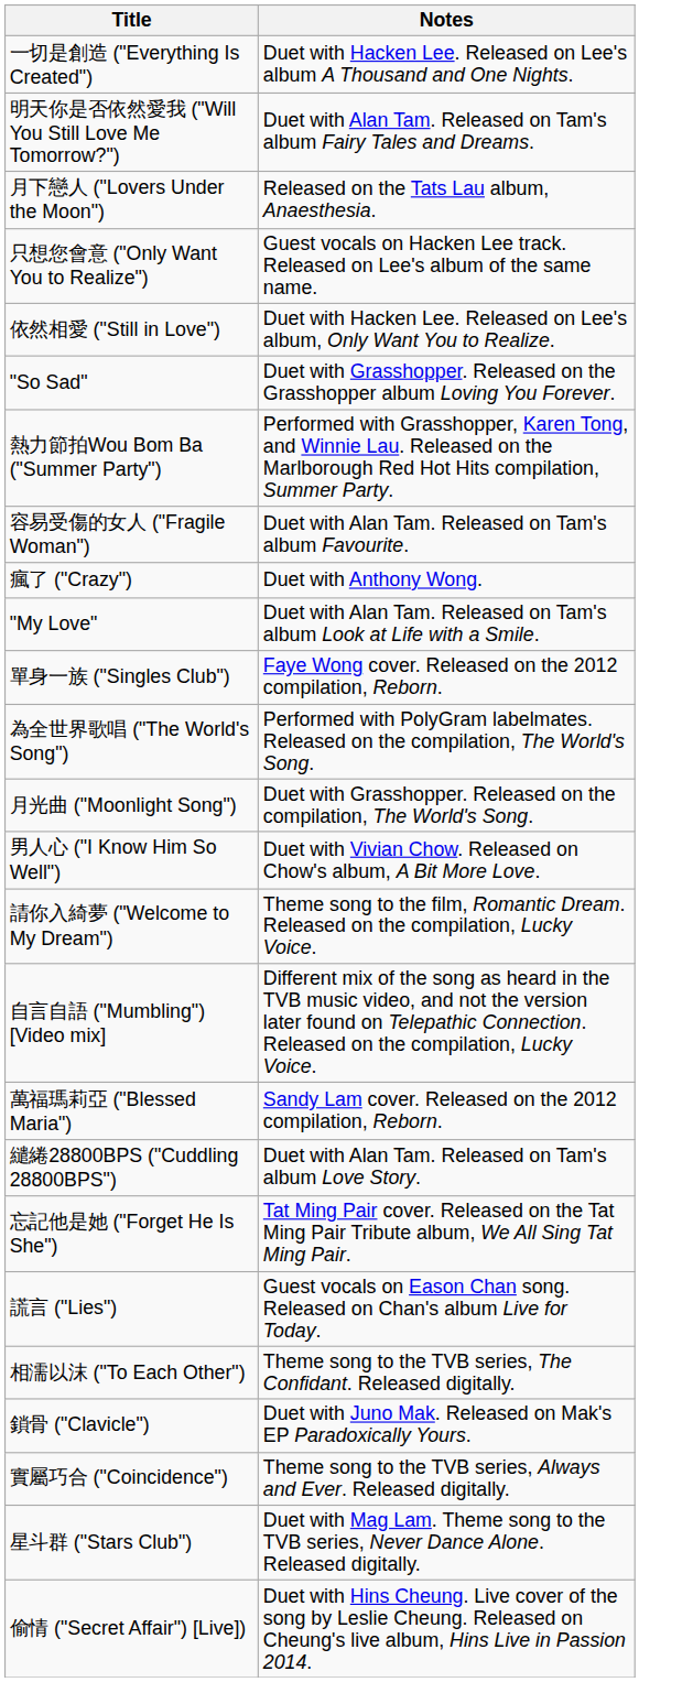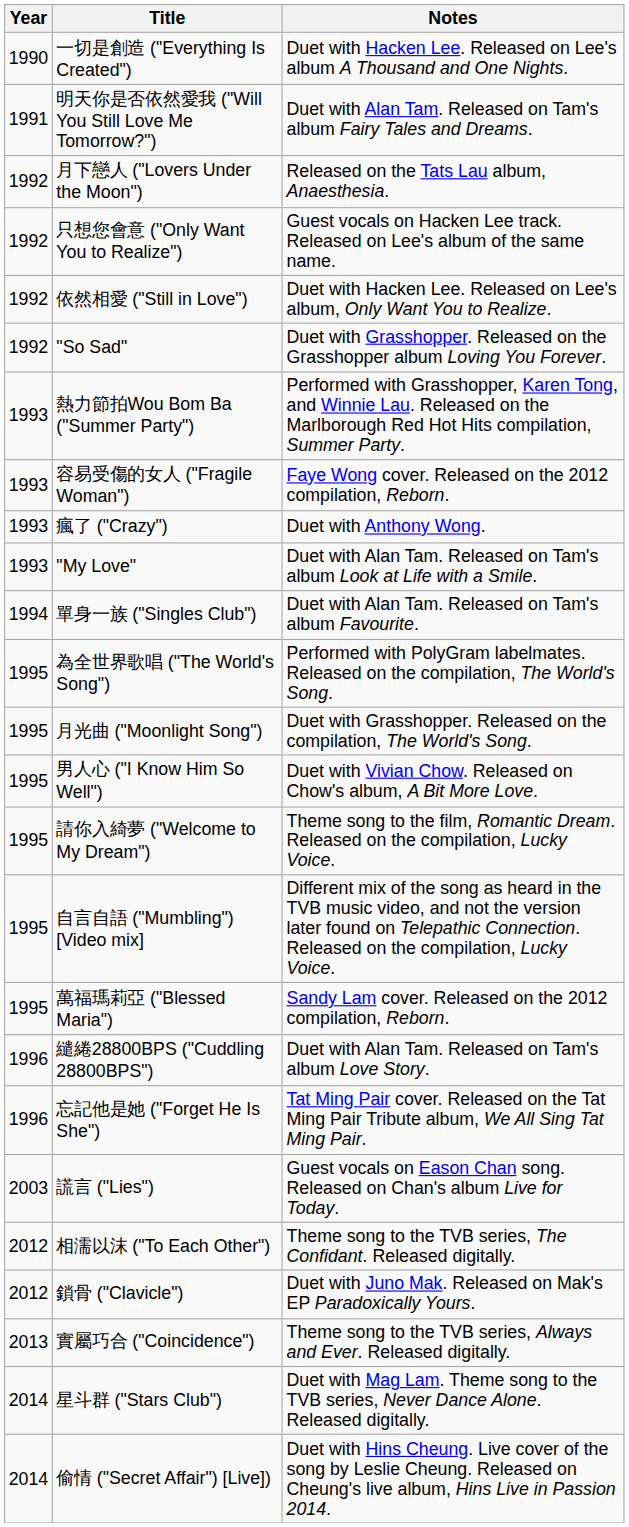 <table class="wikitable">
 <tr>
+<th scope="col" style="width: 30px;">Year</th>
 <th scope="col" style="width: 200px;">Title</th>
 <th scope="col" style="width: 300px;">Notes</th>
 </tr>
 <tr>
+<td>1990</td>
 <td>一切是創造 ("Everything Is Created")</td>
 <td>Duet with <a href='#'>Hacken Lee</a>. Released on Lee's album <em>A Thousand and One Nights</em>.</td>
 </tr>
 <tr>
+<td>1991</td>
 <td>明天你是否依然愛我 ("Will You Still Love Me Tomorrow?")</td>
 <td>Duet with <a href='#'>Alan Tam</a>. Released on Tam's album <em>Fairy Tales and Dreams</em>.</td>
 </tr>
 <tr>
+<td>1992</td>
 <td>月下戀人 ("Lovers Under the Moon")</td>
 <td>Released on the <a href='#'>Tats Lau</a> album, <em>Anaesthesia</em>.</td>
 </tr>
 <tr>
+<td>1992</td>
 <td>只想您會意 ("Only Want You to Realize")</td>
 <td>Guest vocals on Hacken Lee track. Released on Lee's album of the same name.</td>
 </tr>
 <tr>
+<td>1992</td>
 <td>依然相愛 ("Still in Love")</td>
 <td>Duet with Hacken Lee. Released on Lee's album, <em>Only Want You to Realize</em>.</td>
 </tr>
 <tr>
+<td>1992</td>
 <td>"So Sad"</td>
 <td>Duet with <a href='#'>Grasshopper</a>. Released on the Grasshopper album <em>Loving You Forever</em>.</td>
 </tr>
 <tr>
+<td>1993</td>
 <td>熱力節拍Wou Bom Ba ("Summer Party")</td>
 <td>Performed with Grasshopper, <a href='#'>Karen Tong</a>, and <a href='#'>Winnie Lau</a>. Released on the Marlborough Red Hot Hits compilation, <em>Summer Party</em>.</td>
 </tr>
 <tr>
+<td>1993</td>
 <td>容易受傷的女人 ("Fragile Woman")</td>
-<td>Duet with Alan Tam. Released on Tam's album <em>Favourite</em>.</td>
+<td><a href='#'>Faye Wong</a> cover. Released on the 2012 compilation, <em>Reborn</em>.</td>
 </tr>
 <tr>
+<td>1993</td>
 <td>瘋了 ("Crazy")</td>
 <td>Duet with <a href='#'>Anthony Wong</a>.</td>
 </tr>
 <tr>
+<td>1993</td>
 <td>"My Love"</td>
 <td>Duet with Alan Tam. Released on Tam's album <em>Look at Life with a Smile</em>.</td>
 </tr>
 <tr>
+<td>1994</td>
 <td>單身一族 ("Singles Club")</td>
-<td><a href='#'>Faye Wong</a> cover. Released on the 2012 compilation, <em>Reborn</em>.</td>
+<td>Duet with Alan Tam. Released on Tam's album <em>Favourite</em>.</td>
 </tr>
 <tr>
+<td>1995</td>
 <td>為全世界歌唱 ("The World's Song")</td>
 <td>Performed with PolyGram labelmates. Released on the compilation, <em>The World's Song</em>.</td>
 </tr>
 <tr>
+<td>1995</td>
 <td>月光曲 ("Moonlight Song")</td>
 <td>Duet with Grasshopper. Released on the compilation, <em>The World's Song</em>.</td>
 </tr>
 <tr>
+<td>1995</td>
 <td>男人心 ("I Know Him So Well")</td>
 <td>Duet with <a href='#'>Vivian Chow</a>. Released on Chow's album, <em>A Bit More Love</em>.</td>
 </tr>
 <tr>
+<td>1995</td>
 <td>請你入綺夢 ("Welcome to My Dream")</td>
 <td>Theme song to the film, <em>Romantic Dream</em>. Released on the compilation, <em>Lucky Voice</em>.</td>
 </tr>
 <tr>
+<td>1995</td>
 <td>自言自語 ("Mumbling") [Video mix]</td>
 <td>Different mix of the song as heard in the TVB music video, and not the version later found on <em>Telepathic Connection</em>. Released on the compilation, <em>Lucky Voice</em>.</td>
 </tr>
 <tr>
+<td>1995</td>
 <td>萬福瑪莉亞 ("Blessed Maria")</td>
 <td><a href='#'>Sandy Lam</a> cover. Released on the 2012 compilation, <em>Reborn</em>.</td>
 </tr>
 <tr>
+<td>1996</td>
 <td>繾綣28800BPS ("Cuddling 28800BPS")</td>
 <td>Duet with Alan Tam. Released on Tam's album <em>Love Story</em>.</td>
 </tr>
 <tr>
+<td>1996</td>
 <td>忘記他是她 ("Forget He Is She")</td>
 <td><a href='#'>Tat Ming Pair</a> cover. Released on the Tat Ming Pair Tribute album, <em>We All Sing Tat Ming Pair</em>.</td>
 </tr>
 <tr>
+<td>2003</td>
 <td>謊言 ("Lies")</td>
 <td>Guest vocals on <a href='#'>Eason Chan</a> song. Released on Chan's album <em>Live for Today</em>.</td>
 </tr>
 <tr>
+<td>2012</td>
 <td>相濡以沫 ("To Each Other")</td>
 <td>Theme song to the TVB series, <em>The Confidant</em>. Released digitally.</td>
 </tr>
 <tr>
+<td>2012</td>
 <td>鎖骨 ("Clavicle")</td>
 <td>Duet with <a href='#'>Juno Mak</a>. Released on Mak's EP <em>Paradoxically Yours</em>.</td>
 </tr>
 <tr>
+<td>2013</td>
 <td>實屬巧合 ("Coincidence")</td>
 <td>Theme song to the TVB series, <em>Always and Ever</em>. Released digitally.</td>
 </tr>
 <tr>
+<td>2014</td>
 <td>星斗群 ("Stars Club")</td>
 <td>Duet with <a href='#'>Mag Lam</a>. Theme song to the TVB series, <em>Never Dance Alone</em>. Released digitally.</td>
 </tr>
 <tr>
+<td>2014</td>
 <td>偷情 ("Secret Affair") [Live])</td>
 <td>Duet with <a href='#'>Hins Cheung</a>. Live cover of the song by Leslie Cheung. Released on Cheung's live album, <em>Hins Live in Passion 2014</em>.</td>
 </tr>
 </table>
